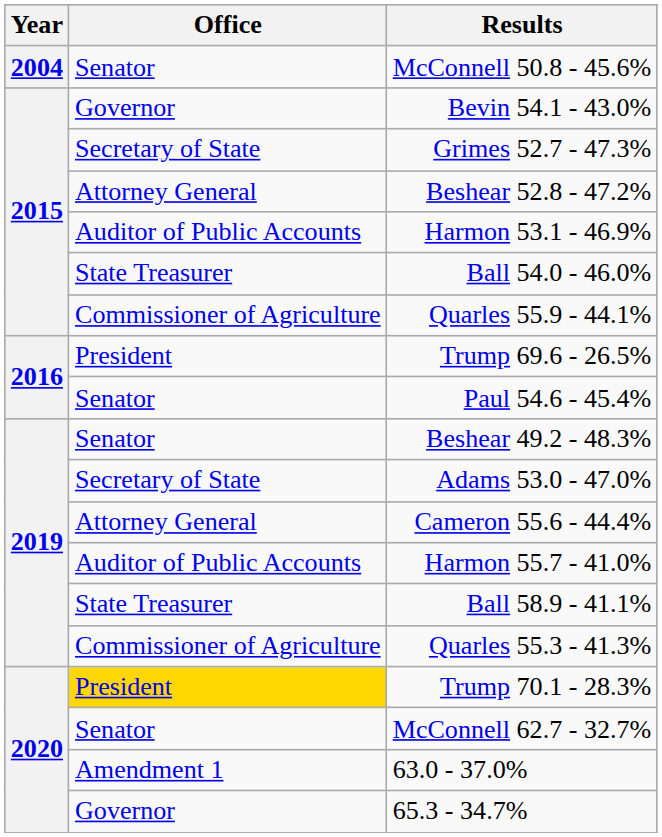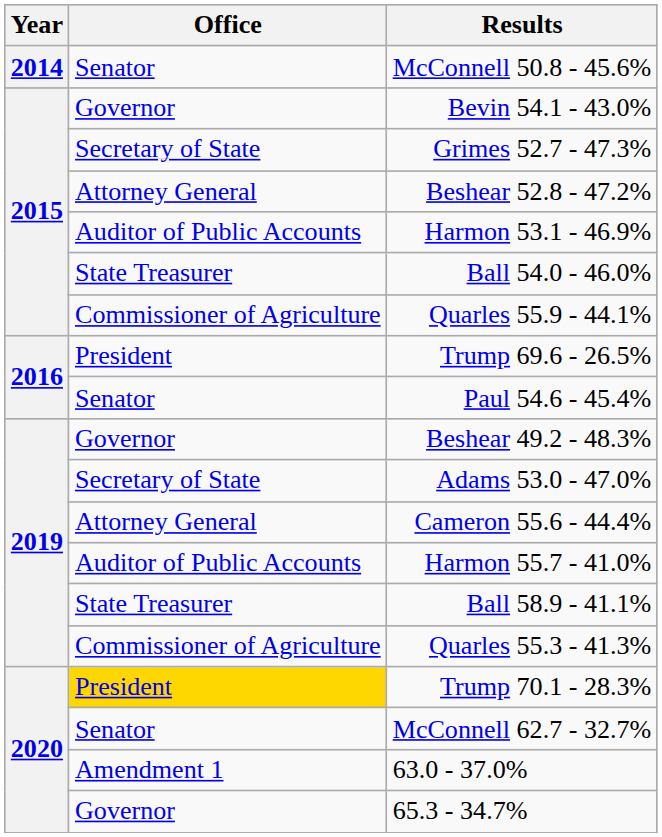 <table class=wikitable>
 <tr>
 <th>Year</th>
 <th>Office</th>
 <th>Results</th>
 </tr>
 <tr>
-<th><a href='#'>2004</a></th>
+<th><a href='#'>2014</a></th>
 <td><a href='#'>Senator</a></td>
 <td align="right" ><a href='#'>McConnell</a> 50.8 - 45.6%</td>
 </tr>
 <tr>
 <th rowspan=6><a href='#'>2015</a></th>
 <td><a href='#'>Governor</a></td>
 <td align="right" ><a href='#'>Bevin</a> 54.1 - 43.0%</td>
 </tr>
 <tr>
 <td><a href='#'>Secretary of State</a></td>
 <td align="right" ><a href='#'>Grimes</a> 52.7 - 47.3%</td>
 </tr>
 <tr>
 <td><a href='#'>Attorney General</a></td>
 <td align="right" ><a href='#'>Beshear</a> 52.8 - 47.2%</td>
 </tr>
 <tr>
 <td><a href='#'>Auditor of Public Accounts</a></td>
 <td align="right" ><a href='#'>Harmon</a> 53.1 - 46.9%</td>
 </tr>
 <tr>
 <td><a href='#'>State Treasurer</a></td>
 <td align="right" ><a href='#'>Ball</a> 54.0 - 46.0%</td>
 </tr>
 <tr>
 <td><a href='#'>Commissioner of Agriculture</a></td>
 <td align="right" ><a href='#'>Quarles</a> 55.9 - 44.1%</td>
 </tr>
 <tr>
 <th rowspan=2><a href='#'>2016</a></th>
 <td><a href='#'>President</a></td>
 <td align="right" ><a href='#'>Trump</a> 69.6 - 26.5%</td>
 </tr>
 <tr>
 <td><a href='#'>Senator</a></td>
 <td align="right" ><a href='#'>Paul</a> 54.6 - 45.4%</td>
 </tr>
 <tr>
 <th rowspan=6><a href='#'>2019</a></th>
-<td><a href='#'>Senator</a></td>
+<td><a href='#'>Governor</a></td>
 <td align="right" ><a href='#'>Beshear</a> 49.2 - 48.3%</td>
 </tr>
 <tr>
 <td><a href='#'>Secretary of State</a></td>
 <td align="right" ><a href='#'>Adams</a> 53.0 - 47.0%</td>
 </tr>
 <tr>
 <td><a href='#'>Attorney General</a></td>
 <td align="right" ><a href='#'>Cameron</a> 55.6 - 44.4%</td>
 </tr>
 <tr>
 <td><a href='#'>Auditor of Public Accounts</a></td>
 <td align="right" ><a href='#'>Harmon</a> 55.7 - 41.0%</td>
 </tr>
 <tr>
 <td><a href='#'>State Treasurer</a></td>
 <td align="right" ><a href='#'>Ball</a> 58.9 - 41.1%</td>
 </tr>
 <tr>
 <td><a href='#'>Commissioner of Agriculture</a></td>
 <td align="right" ><a href='#'>Quarles</a> 55.3 - 41.3%</td>
 </tr>
 <tr>
 <th rowspan=4><a href='#'>2020</a></th>
 <td style="background: gold;"><a href='#'>President</a></td>
 <td align="right" ><a href='#'>Trump</a> 70.1 - 28.3%</td>
 </tr>
 <tr>
 <td><a href='#'>Senator</a></td>
 <td align="right" ><a href='#'>McConnell</a> 62.7 - 32.7%</td>
 </tr>
 <tr>
 <td><a href='#'>Amendment 1</a></td>
 <td> 63.0 - 37.0%</td>
 </tr>
 <tr>
 <td><a href='#'>Governor</a></td>
 <td> 65.3 - 34.7%</td>
 </tr>
 </table>
